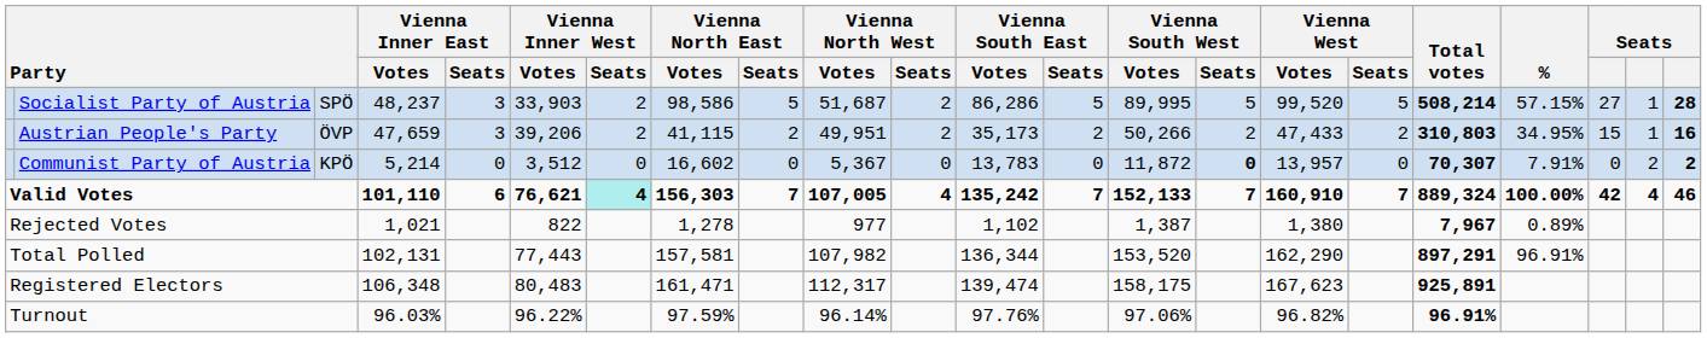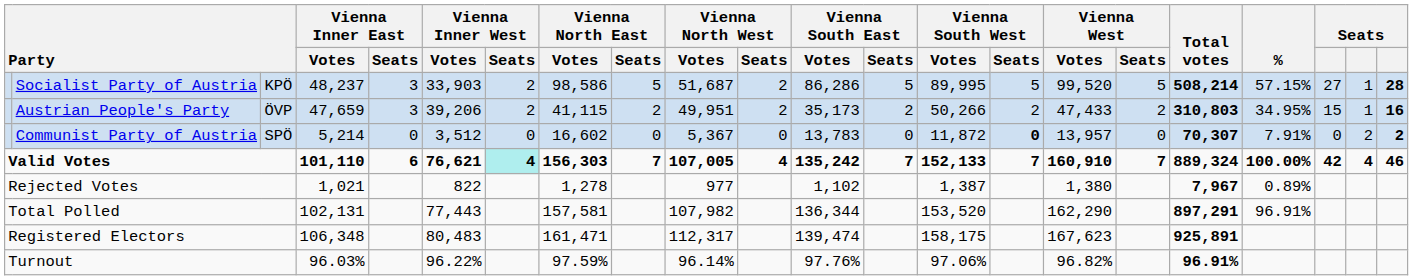 <table class="wikitable" border="1" style="text-align:right;">
 <tr>
 <th style="text-align:left;" valign=bottom rowspan=2 colspan=3>Party</th>
 <th align=center valign=bottom colspan=2>Vienna<br>Inner East</th>
 <th align=center valign=bottom colspan=2>Vienna<br>Inner West</th>
 <th align=center valign=bottom colspan=2>Vienna<br>North East</th>
 <th align=center valign=bottom colspan=2>Vienna<br>North West</th>
 <th align=center valign=bottom colspan=2>Vienna<br>South East</th>
 <th align=center valign=bottom colspan=2>Vienna<br>South West</th>
 <th align=center valign=bottom colspan=2>Vienna<br>West</th>
 <th align=center valign=bottom rowspan=2 width="50">Total<br>votes</th>
 <th align=center valign=bottom rowspan=2 width="50">%</th>
 <th align=center valign=bottom colspan=3>Seats</th>
 </tr>
 <tr>
 <th>Votes</th>
 <th>Seats</th>
 <th>Votes</th>
 <th>Seats</th>
 <th>Votes</th>
 <th>Seats</th>
 <th>Votes</th>
 <th>Seats</th>
 <th>Votes</th>
 <th>Seats</th>
 <th>Votes</th>
 <th>Seats</th>
 <th>Votes</th>
 <th>Seats</th>
 <th align=center valign=bottom width="20"><small></small></th>
 <th align=center valign=bottom width="20"><small></small></th>
 <th align=center valign=bottom width="20"><small></small></th>
 </tr>
 <tr style="background:#CEE0F2;">
 <td></td>
 <td align=left><a href='#'>Socialist Party of Austria</a></td>
-<td align=left>SPÖ</td>
+<td align=left>KPÖ</td>
 <td>48,237</td>
 <td>3</td>
 <td>33,903</td>
 <td>2</td>
 <td>98,586</td>
 <td>5</td>
 <td>51,687</td>
 <td>2</td>
 <td>86,286</td>
 <td>5</td>
 <td>89,995</td>
 <td>5</td>
 <td>99,520</td>
 <td>5</td>
 <td><strong>508,214</strong></td>
 <td>57.15%</td>
 <td>27</td>
 <td>1</td>
 <td><strong>28</strong></td>
 </tr>
 <tr style="background:#CEE0F2;">
 <td></td>
 <td align=left><a href='#'>Austrian People's Party</a></td>
 <td align=left>ÖVP</td>
 <td>47,659</td>
 <td>3</td>
 <td>39,206</td>
 <td>2</td>
 <td>41,115</td>
 <td>2</td>
 <td>49,951</td>
 <td>2</td>
 <td>35,173</td>
 <td>2</td>
 <td>50,266</td>
 <td>2</td>
 <td>47,433</td>
 <td>2</td>
 <td><strong>310,803</strong></td>
 <td>34.95%</td>
 <td>15</td>
 <td>1</td>
 <td><strong>16</strong></td>
 </tr>
 <tr style="background:#CEE0F2;">
 <td></td>
 <td align=left style="white-space: nowrap;"><a href='#'>Communist Party of Austria</a></td>
-<td align=left>KPÖ</td>
+<td align=left>SPÖ</td>
 <td>5,214</td>
 <td>0</td>
 <td>3,512</td>
 <td>0</td>
 <td>16,602</td>
 <td>0</td>
 <td>5,367</td>
 <td>0</td>
 <td>13,783</td>
 <td>0</td>
 <td>11,872</td>
 <td><strong>0</strong></td>
 <td>13,957</td>
 <td>0</td>
 <td><strong>70,307</strong></td>
 <td>7.91%</td>
 <td>0</td>
 <td>2</td>
 <td><strong>2</strong></td>
 </tr>
 <tr style="font-weight:bold">
 <td align=left colspan=3>Valid Votes</td>
 <td>101,110</td>
 <td>6</td>
 <td>76,621</td>
 <td style="background: paleturquoise;">4</td>
 <td>156,303</td>
 <td>7</td>
 <td>107,005</td>
 <td>4</td>
 <td>135,242</td>
 <td>7</td>
 <td>152,133</td>
 <td>7</td>
 <td>160,910</td>
 <td>7</td>
 <td>889,324</td>
 <td>100.00%</td>
 <td>42</td>
 <td>4</td>
 <td>46</td>
 </tr>
 <tr>
 <td align=left colspan=3>Rejected Votes</td>
 <td>1,021</td>
 <td></td>
 <td>822</td>
 <td></td>
 <td>1,278</td>
 <td></td>
 <td>977</td>
 <td></td>
 <td>1,102</td>
 <td></td>
 <td>1,387</td>
 <td></td>
 <td>1,380</td>
 <td></td>
 <td><strong>7,967</strong></td>
 <td>0.89%</td>
 <td></td>
 <td></td>
 <td></td>
 </tr>
 <tr>
 <td align=left colspan=3>Total Polled</td>
 <td>102,131</td>
 <td></td>
 <td>77,443</td>
 <td></td>
 <td>157,581</td>
 <td></td>
 <td>107,982</td>
 <td></td>
 <td>136,344</td>
 <td></td>
 <td>153,520</td>
 <td></td>
 <td>162,290</td>
 <td></td>
 <td><strong>897,291</strong></td>
 <td>96.91%</td>
 <td></td>
 <td></td>
 <td></td>
 </tr>
 <tr>
 <td align=left colspan=3>Registered Electors</td>
 <td>106,348</td>
 <td></td>
 <td>80,483</td>
 <td></td>
 <td>161,471</td>
 <td></td>
 <td>112,317</td>
 <td></td>
 <td>139,474</td>
 <td></td>
 <td>158,175</td>
 <td></td>
 <td>167,623</td>
 <td></td>
 <td><strong>925,891</strong></td>
 <td></td>
 <td></td>
 <td></td>
 <td></td>
 </tr>
 <tr>
 <td align=left colspan=3>Turnout</td>
 <td>96.03%</td>
 <td></td>
 <td>96.22%</td>
 <td></td>
 <td>97.59%</td>
 <td></td>
 <td>96.14%</td>
 <td></td>
 <td>97.76%</td>
 <td></td>
 <td>97.06%</td>
 <td></td>
 <td>96.82%</td>
 <td></td>
 <td><strong>96.91%</strong></td>
 <td></td>
 <td></td>
 <td></td>
 <td></td>
 </tr>
 </table>
